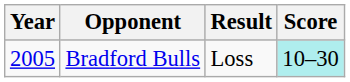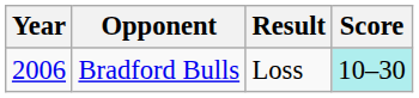 <table class="wikitable" style="text-align:left;">
 <tr>
 <th>Year</th>
 <th>Opponent</th>
 <th>Result</th>
 <th>Score</th>
 </tr>
 <tr>
-<td><a href='#'>2005</a></td>
+<td><a href='#'>2006</a></td>
 <td style="text-align:left;"><a href='#'>Bradford Bulls</a></td>
 <td>Loss</td>
 <td style="background: paleturquoise;">10–30</td>
 </tr>
 </table>
